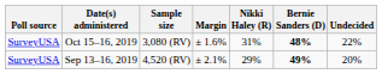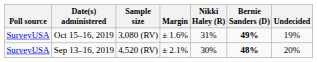 <table class="wikitable sortable" style="font-size:90%;text-align:center;">
 <tr valign=bottom style="font-size:90%;">
 <th>Poll source</th>
 <th>Date(s)<br>administered</th>
 <th>Sample<br>size</th>
 <th>Margin<br></th>
 <th>Nikki<br>Haley (R)</th>
 <th>Bernie<br>Sanders (D)</th>
 <th>Undecided</th>
 </tr>
 <tr>
 <td style="text-align:left;"><a href='#'>SurveyUSA</a></td>
 <td>Oct 15–16, 2019</td>
 <td>3,080 (RV)</td>
 <td>± 1.6%</td>
 <td>31%</td>
-<td><strong>48%</strong></td>
-<td>22%</td>
+<td><strong>49%</strong></td>
+<td>19%</td>
 </tr>
 <tr>
 <td style="text-align:left;"><a href='#'>SurveyUSA</a></td>
 <td>Sep 13–16, 2019</td>
 <td>4,520 (RV)</td>
 <td>± 2.1%</td>
-<td>29%</td>
-<td><strong>49%</strong></td>
+<td>30%</td>
+<td><strong>48%</strong></td>
 <td>20%</td>
 </tr>
 </table>
